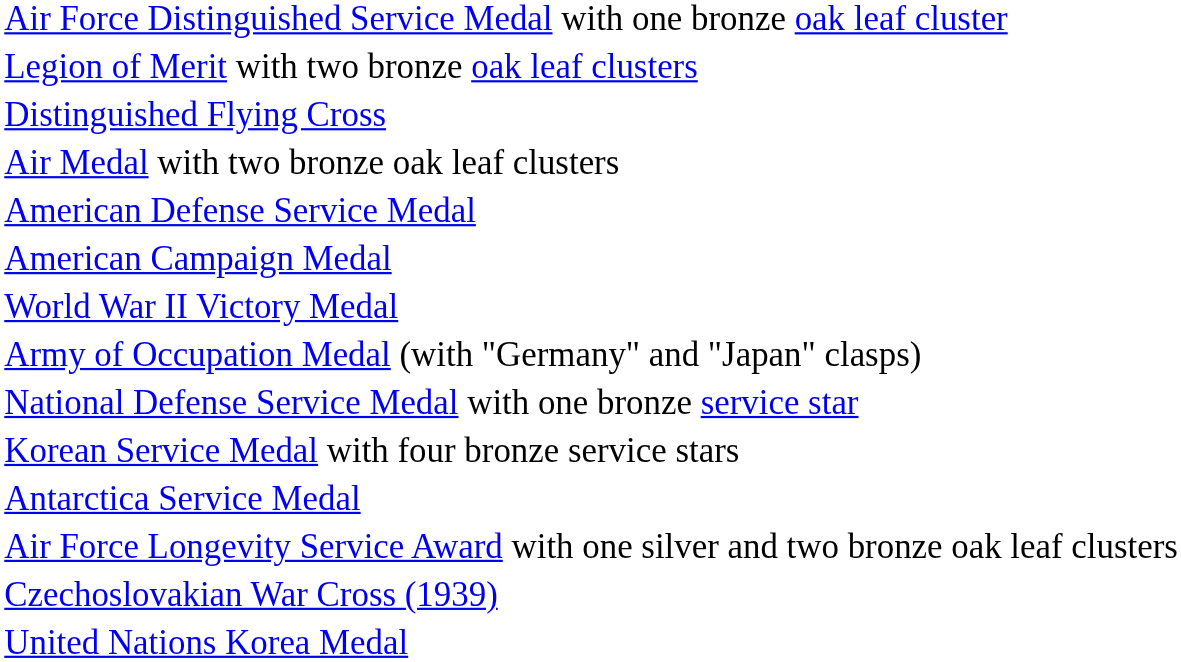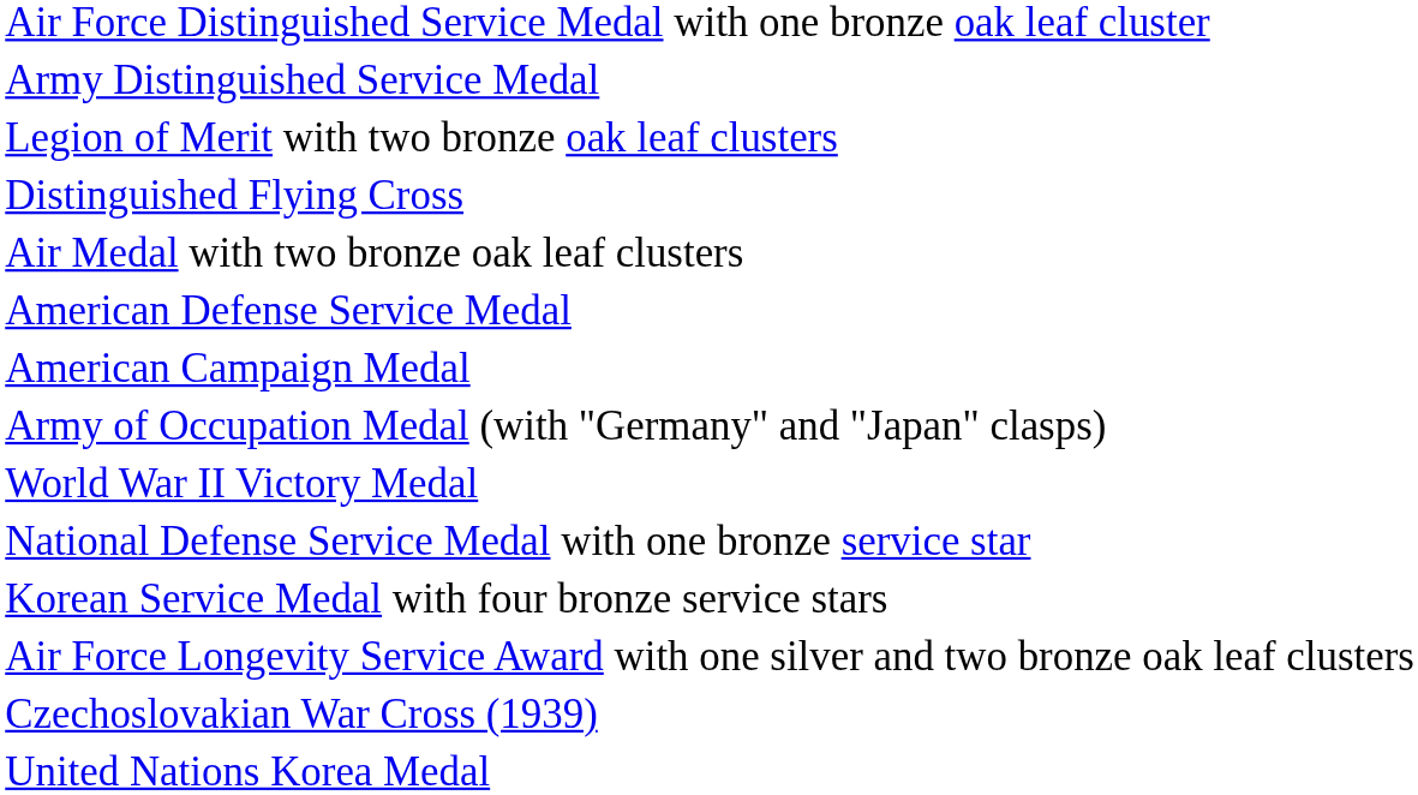 <table>
 <tr>
 <td></td>
 <td><a href='#'>Air Force Distinguished Service Medal</a> with one bronze <a href='#'>oak leaf cluster</a></td>
+</tr>
+<tr>
+<td></td>
+<td><a href='#'>Army Distinguished Service Medal</a></td>
 </tr>
 <tr>
 <td><span></span><span></span></td>
 <td><a href='#'>Legion of Merit</a> with two bronze <a href='#'>oak leaf clusters</a></td>
 </tr>
 <tr>
 <td></td>
 <td><a href='#'>Distinguished Flying Cross</a></td>
 </tr>
 <tr>
 <td><span></span><span></span></td>
 <td><a href='#'>Air Medal</a> with two bronze oak leaf clusters</td>
 </tr>
 <tr>
 <td></td>
 <td><a href='#'>American Defense Service Medal</a></td>
 </tr>
 <tr>
 <td></td>
 <td><a href='#'>American Campaign Medal</a></td>
 </tr>
 <tr>
 <td></td>
-<td><a href='#'>World War II Victory Medal</a></td>
+<td><a href='#'>Army of Occupation Medal</a> (with "Germany" and "Japan" clasps)</td>
 </tr>
 <tr>
 <td></td>
-<td><a href='#'>Army of Occupation Medal</a> (with "Germany" and "Japan" clasps)</td>
+<td><a href='#'>World War II Victory Medal</a></td>
 </tr>
 <tr>
 <td></td>
 <td><a href='#'>National Defense Service Medal</a> with one bronze <a href='#'>service star</a></td>
 </tr>
 <tr>
 <td><span></span><span></span><span></span><span></span></td>
 <td><a href='#'>Korean Service Medal</a> with four bronze service stars</td>
-</tr>
-<tr>
-<td></td>
-<td><a href='#'>Antarctica Service Medal</a></td>
 </tr>
 <tr>
 <td><span></span><span></span><span></span></td>
 <td><a href='#'>Air Force Longevity Service Award</a> with one silver and two bronze oak leaf clusters</td>
 </tr>
 <tr>
 <td></td>
 <td><a href='#'>Czechoslovakian War Cross (1939)</a></td>
 </tr>
 <tr>
 <td></td>
 <td><a href='#'>United Nations Korea Medal</a></td>
 </tr>
 </table>
